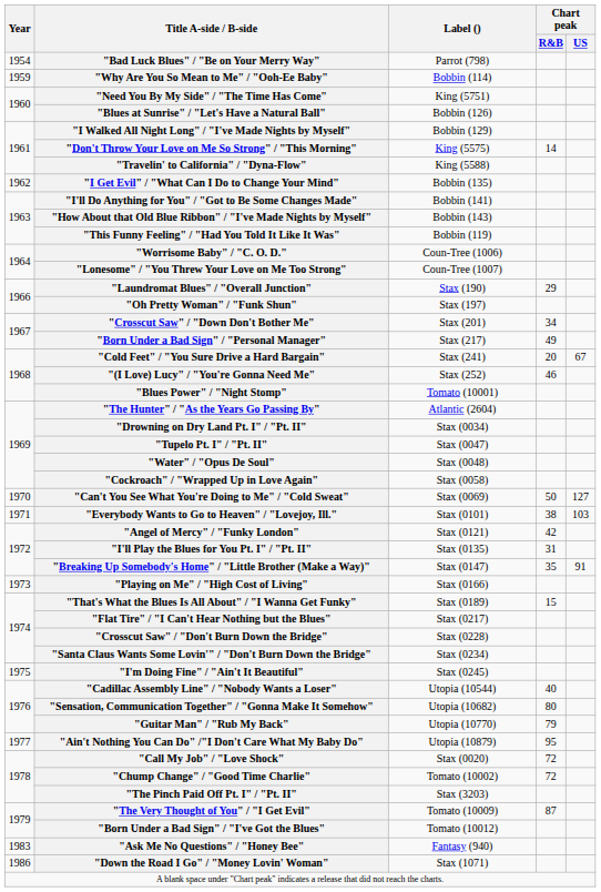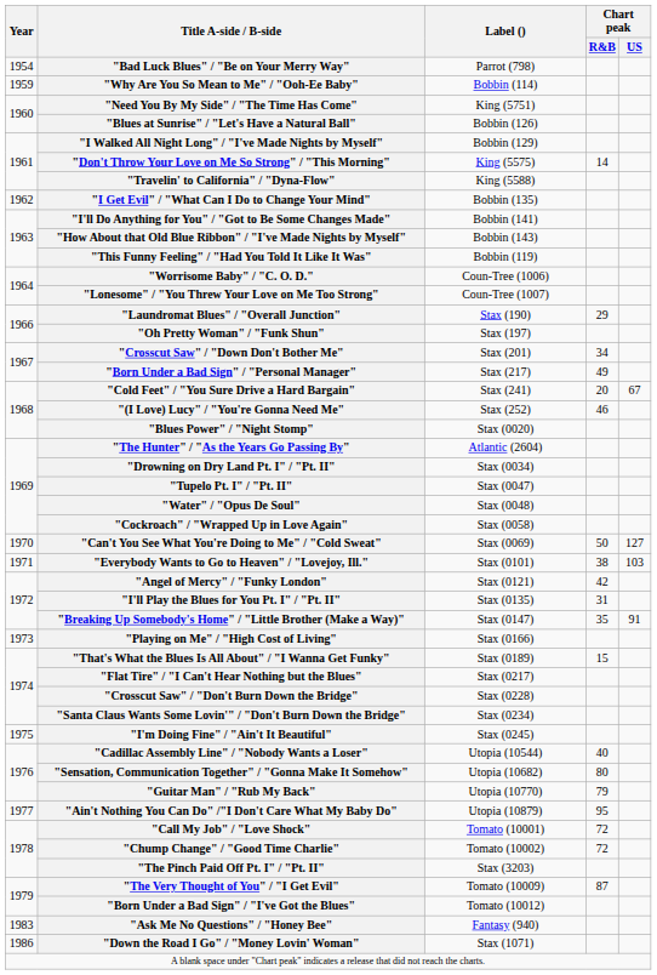 <table class="wikitable plainrowheaders" style="text-align:center;">
 <tr>
 <th scope="col" width=5% rowspan="2">Year</th>
 <th scope="col" width=60% rowspan="2">Title A-side / B-side</th>
 <th scope="col" width=25% rowspan="2">Label ()</th>
 <th scope="col" width=10% colspan="2">Chart<br>peak</th>
 </tr>
 <tr>
 <th width=5%><a href='#'>R&B</a></th>
 <th width=5%><a href='#'>US</a></th>
 </tr>
 <tr>
 <td>1954</td>
 <th scope="row">"Bad Luck Blues" / "Be on Your Merry Way"</th>
 <td>Parrot (798)</td>
 <td></td>
 <td></td>
 </tr>
 <tr>
 <td>1959</td>
 <th scope="row">"Why Are You So Mean to Me" / "Ooh-Ee Baby"</th>
 <td><a href='#'>Bobbin</a> (114)</td>
 <td></td>
 <td></td>
 </tr>
 <tr>
 <td rowspan="2">1960</td>
 <th scope="row">"Need You By My Side" / "The Time Has Come"</th>
 <td>King (5751)</td>
 <td></td>
 <td></td>
 </tr>
 <tr>
 <th scope="row">"Blues at Sunrise" / "Let's Have a Natural Ball"</th>
 <td>Bobbin (126)</td>
 <td></td>
 <td></td>
 </tr>
 <tr>
 <td rowspan="3">1961</td>
 <th scope="row">"I Walked All Night Long" / "I've Made Nights by Myself"</th>
 <td>Bobbin (129)</td>
 <td></td>
 <td></td>
 </tr>
 <tr>
 <th scope="row">"<a href='#'>Don't Throw Your Love on Me So Strong</a>" / "This Morning"</th>
 <td><a href='#'>King</a> (5575)</td>
 <td>14</td>
 <td></td>
 </tr>
 <tr>
 <th scope="row">"Travelin' to California" / "Dyna-Flow"</th>
 <td>King (5588)</td>
 <td></td>
 <td></td>
 </tr>
 <tr>
 <td>1962</td>
 <th scope="row">"<a href='#'>I Get Evil</a>" / "What Can I Do to Change Your Mind"</th>
 <td>Bobbin (135)</td>
 <td></td>
 <td></td>
 </tr>
 <tr>
 <td rowspan="3">1963</td>
 <th scope="row">"I'll Do Anything for You" / "Got to Be Some Changes Made"</th>
 <td>Bobbin (141)</td>
 <td></td>
 <td></td>
 </tr>
 <tr>
 <th scope="row">"How About that Old Blue Ribbon" / "I've Made Nights by Myself"</th>
 <td>Bobbin (143)</td>
 <td></td>
 <td></td>
 </tr>
 <tr>
 <th scope="row">"This Funny Feeling" / "Had You Told It Like It Was"</th>
 <td>Bobbin (119)</td>
 <td></td>
 <td></td>
 </tr>
 <tr>
 <td rowspan="2">1964</td>
 <th scope="row">"Worrisome Baby" / "C. O. D."</th>
 <td>Coun-Tree (1006)</td>
 <td></td>
 <td></td>
 </tr>
 <tr>
 <th scope="row">"Lonesome" / "You Threw Your Love on Me Too Strong"</th>
 <td>Coun-Tree (1007)</td>
 <td></td>
 <td></td>
 </tr>
 <tr>
 <td rowspan="2">1966</td>
 <th scope="row">"Laundromat Blues" / "Overall Junction"</th>
 <td><a href='#'>Stax</a> (190)</td>
 <td>29</td>
 <td></td>
 </tr>
 <tr>
 <th scope="row">"Oh Pretty Woman" / "Funk Shun"</th>
 <td>Stax (197)</td>
 <td></td>
 <td></td>
 </tr>
 <tr>
 <td rowspan="2">1967</td>
 <th scope="row">"<a href='#'>Crosscut Saw</a>" / "Down Don't Bother Me"</th>
 <td>Stax (201)</td>
 <td>34</td>
 <td></td>
 </tr>
 <tr>
 <th scope="row">"<a href='#'>Born Under a Bad Sign</a>" / "Personal Manager"</th>
 <td>Stax (217)</td>
 <td>49</td>
 <td></td>
 </tr>
 <tr>
 <td rowspan="3">1968</td>
 <th scope="row">"Cold Feet" / "You Sure Drive a Hard Bargain"</th>
 <td>Stax (241)</td>
 <td>20</td>
 <td>67</td>
 </tr>
 <tr>
 <th scope="row">"(I Love) Lucy" / "You're Gonna Need Me"</th>
 <td>Stax (252)</td>
 <td>46</td>
 <td></td>
 </tr>
 <tr>
 <th scope="row">"Blues Power" / "Night Stomp"</th>
-<td><a href='#'>Tomato</a> (10001)</td>
+<td>Stax (0020)</td>
 <td></td>
 <td></td>
 </tr>
 <tr>
 <td rowspan="5">1969</td>
 <th scope="row">"<a href='#'>The Hunter</a>" / "<a href='#'>As the Years Go Passing By</a>"</th>
 <td><a href='#'>Atlantic</a> (2604)</td>
 <td></td>
 <td></td>
 </tr>
 <tr>
 <th scope="row">"Drowning on Dry Land Pt. I" / "Pt. II"</th>
 <td>Stax (0034)</td>
 <td></td>
 <td></td>
 </tr>
 <tr>
 <th scope="row">"Tupelo Pt. I" / "Pt. II"</th>
 <td>Stax (0047)</td>
 <td></td>
 <td></td>
 </tr>
 <tr>
 <th scope="row">"Water" / "Opus De Soul"</th>
 <td>Stax (0048)</td>
 <td></td>
 <td></td>
 </tr>
 <tr>
 <th scope="row">"Cockroach" / "Wrapped Up in Love Again"</th>
 <td>Stax (0058)</td>
 <td></td>
 <td></td>
 </tr>
 <tr>
 <td>1970</td>
 <th scope="row">"Can't You See What You're Doing to Me" / "Cold Sweat"</th>
 <td>Stax (0069)</td>
 <td>50</td>
 <td>127</td>
 </tr>
 <tr>
 <td>1971</td>
 <th scope="row">"Everybody Wants to Go to Heaven" / "Lovejoy, Ill."</th>
 <td>Stax (0101)</td>
 <td>38</td>
 <td>103</td>
 </tr>
 <tr>
 <td rowspan="3">1972</td>
 <th scope="row">"Angel of Mercy" / "Funky London"</th>
 <td>Stax (0121)</td>
 <td>42</td>
 <td></td>
 </tr>
 <tr>
 <th scope="row">"I'll Play the Blues for You Pt. I" / "Pt. II"</th>
 <td>Stax (0135)</td>
 <td>31</td>
 <td></td>
 </tr>
 <tr>
 <th scope="row">"<a href='#'>Breaking Up Somebody's Home</a>" / "Little Brother (Make a Way)"</th>
 <td>Stax (0147)</td>
 <td>35</td>
 <td>91</td>
 </tr>
 <tr>
 <td>1973</td>
 <th scope="row">"Playing on Me" / "High Cost of Living"</th>
 <td>Stax (0166)</td>
 <td></td>
 <td></td>
 </tr>
 <tr>
 <td rowspan="4">1974</td>
 <th scope="row">"That's What the Blues Is All About" / "I Wanna Get Funky"</th>
 <td>Stax (0189)</td>
 <td>15</td>
 <td></td>
 </tr>
 <tr>
 <th scope="row">"Flat Tire" / "I Can't Hear Nothing but the Blues"</th>
 <td>Stax (0217)</td>
 <td></td>
 <td></td>
 </tr>
 <tr>
 <th scope="row">"Crosscut Saw" / "Don't Burn Down the Bridge"</th>
 <td>Stax (0228)</td>
 <td></td>
 <td></td>
 </tr>
 <tr>
 <th scope="row">"Santa Claus Wants Some Lovin'" / "Don't Burn Down the Bridge"</th>
 <td>Stax (0234)</td>
 <td></td>
 <td></td>
 </tr>
 <tr>
 <td>1975</td>
 <th scope="row">"I'm Doing Fine" / "Ain't It Beautiful"</th>
 <td>Stax (0245)</td>
 <td></td>
 <td></td>
 </tr>
 <tr>
 <td rowspan="3">1976</td>
 <th scope="row">"Cadillac Assembly Line" / "Nobody Wants a Loser"</th>
 <td>Utopia (10544)</td>
 <td>40</td>
 <td></td>
 </tr>
 <tr>
 <th scope="row">"Sensation, Communication Together" / "Gonna Make It Somehow"</th>
 <td>Utopia (10682)</td>
 <td>80</td>
 <td></td>
 </tr>
 <tr>
 <th scope="row">"Guitar Man" / "Rub My Back"</th>
 <td>Utopia (10770)</td>
 <td>79</td>
 <td></td>
 </tr>
 <tr>
 <td>1977</td>
 <th scope="row">"Ain't Nothing You Can Do" /"I Don't Care What My Baby Do"</th>
 <td>Utopia (10879)</td>
 <td>95</td>
 <td></td>
 </tr>
 <tr>
 <td rowspan="3">1978</td>
 <th scope="row">"Call My Job" / "Love Shock"</th>
-<td>Stax (0020)</td>
+<td><a href='#'>Tomato</a> (10001)</td>
 <td>72</td>
 <td></td>
 </tr>
 <tr>
 <th scope="row">"Chump Change" / "Good Time Charlie"</th>
 <td>Tomato (10002)</td>
 <td>72</td>
 <td></td>
 </tr>
 <tr>
 <th scope="row">"The Pinch Paid Off Pt. I" / "Pt. II"</th>
 <td>Stax (3203)</td>
 <td></td>
 <td></td>
 </tr>
 <tr>
 <td rowspan="2">1979</td>
 <th scope="row">"<a href='#'>The Very Thought of You</a>" / "I Get Evil"</th>
 <td>Tomato (10009)</td>
 <td>87</td>
 <td></td>
 </tr>
 <tr>
 <th scope="row">"Born Under a Bad Sign" / "I've Got the Blues"</th>
 <td>Tomato (10012)</td>
 <td></td>
 <td></td>
 </tr>
 <tr>
 <td>1983</td>
 <th scope="row">"Ask Me No Questions" / "Honey Bee"</th>
 <td><a href='#'>Fantasy</a> (940)</td>
 <td></td>
 <td></td>
 </tr>
 <tr>
 <td>1986</td>
 <th scope="row">"Down the Road I Go" / "Money Lovin' Woman"</th>
 <td>Stax (1071)</td>
 <td></td>
 <td></td>
 </tr>
 <tr>
 <td colspan="5" style="font-size: 80%">A blank space under "Chart peak" indicates a release that did not reach the charts.</td>
 </tr>
 </table>
